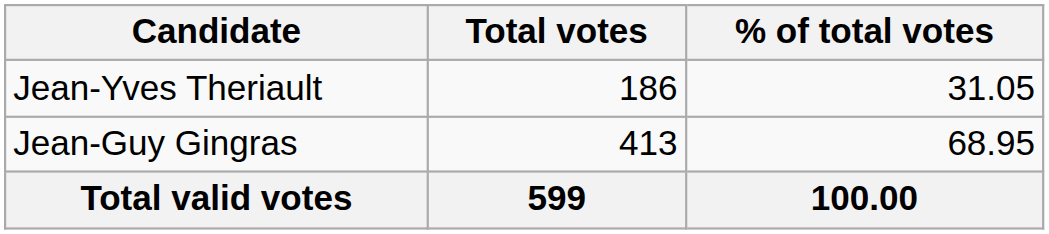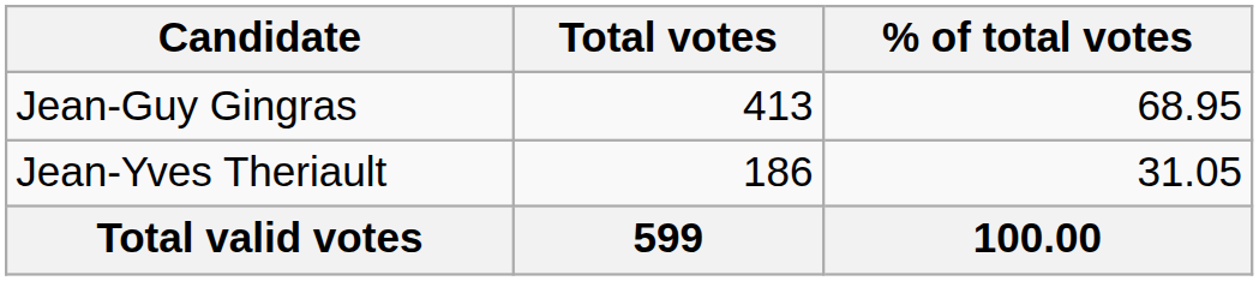 <table class="wikitable" width="475">
 <tr>
 <th align="left">Candidate</th>
 <th align="right">Total votes</th>
 <th align="right">% of total votes</th>
 </tr>
 <tr>
+<td align="left">Jean-Guy Gingras</td>
+<td align="right">413</td>
+<td align="right">68.95</td>
+</tr>
+<tr>
 <td align="left">Jean-Yves Theriault</td>
 <td align="right">186</td>
 <td align="right">31.05</td>
-</tr>
-<tr>
-<td align="left">Jean-Guy Gingras</td>
-<td align="right">413</td>
-<td align="right">68.95</td>
 </tr>
 <tr bgcolor="#EEEEEE">
 <th align="left">Total valid votes</th>
 <th align="right"><strong>599</strong></th>
 <th align="right"><strong>100.00</strong></th>
 </tr>
 </table>
